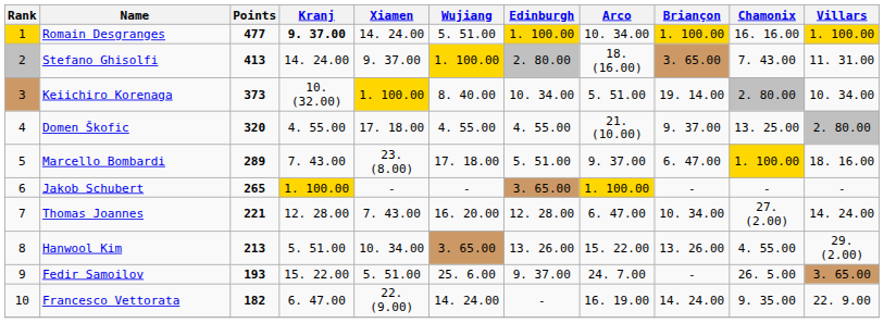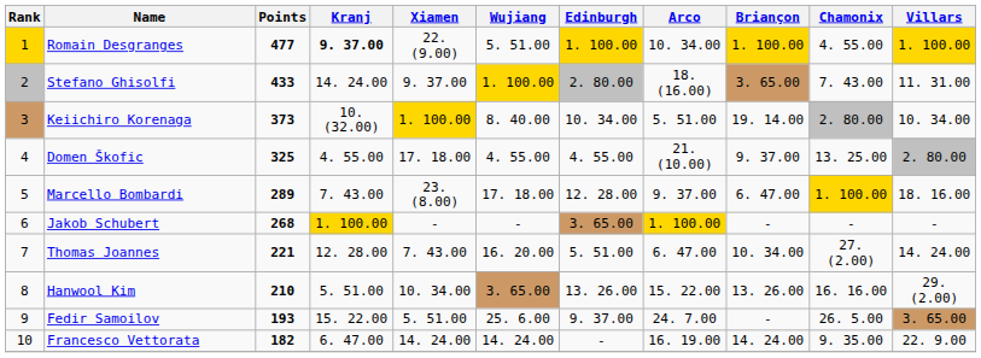 <table class="wikitable sortable">
 <tr>
 <th>Rank</th>
 <th width = "200">Name</th>
 <th>Points</th>
 <th width = "75" data-sort-type="number"><a href='#'>Kranj</a></th>
 <th width = "75" data-sort-type="number"><a href='#'>Xiamen</a></th>
 <th width = "75" data-sort-type="number"><a href='#'>Wujiang</a></th>
 <th width = "75" data-sort-type="number"><a href='#'>Edinburgh</a></th>
 <th width = "75" data-sort-type="number"><a href='#'>Arco</a></th>
 <th width = "75" data-sort-type="number"><a href='#'>Briançon</a></th>
 <th width = "75" data-sort-type="number"><a href='#'>Chamonix</a></th>
 <th width = "75" data-sort-type="number"><a href='#'>Villars</a></th>
 </tr>
 <tr>
 <td align="center" style="background: gold">1</td>
 <td> <a href='#'>Romain Desgranges</a></td>
 <td align="center"><strong>477</strong></td>
 <td align="center"><strong>9. 37.00</strong></td>
-<td align="center">14. 24.00</td>
+<td align="center">22. (9.00)</td>
 <td align="center">5. 51.00</td>
 <td align="center" style="background: gold">1. 100.00</td>
 <td align="center">10. 34.00</td>
 <td align="center" style="background: gold">1. 100.00</td>
-<td align="center">16. 16.00</td>
+<td align="center">4. 55.00</td>
 <td align="center" style="background: gold">1. 100.00</td>
 </tr>
 <tr>
 <td align="center" style="background: silver">2</td>
 <td> <a href='#'>Stefano Ghisolfi</a></td>
-<td align="center"><strong>413</strong></td>
+<td align="center"><strong>433</strong></td>
 <td align="center">14. 24.00</td>
 <td align="center">9. 37.00</td>
 <td align="center" style="background: gold">1. 100.00</td>
 <td align="center" style="background: silver">2. 80.00</td>
 <td align="center">18. (16.00)</td>
 <td align="center" style="background: #cc9966">3. 65.00</td>
 <td align="center">7. 43.00</td>
 <td align="center">11. 31.00</td>
 </tr>
 <tr>
 <td align="center" style="background: #cc9966">3</td>
 <td> <a href='#'>Keiichiro Korenaga</a></td>
 <td align="center"><strong>373</strong></td>
 <td align="center">10. (32.00)</td>
 <td align="center" style="background: gold">1. 100.00</td>
 <td align="center">8. 40.00</td>
 <td align="center">10. 34.00</td>
 <td align="center">5. 51.00</td>
 <td align="center">19. 14.00</td>
 <td align="center" style="background: silver">2. 80.00</td>
 <td align="center">10. 34.00</td>
 </tr>
 <tr>
 <td align="center">4</td>
 <td> <a href='#'>Domen Škofic</a></td>
-<td align="center"><strong>320</strong></td>
+<td align="center"><strong>325</strong></td>
 <td align="center">4. 55.00</td>
 <td align="center">17. 18.00</td>
 <td align="center">4. 55.00</td>
 <td align="center">4. 55.00</td>
 <td align="center">21. (10.00)</td>
 <td align="center">9. 37.00</td>
 <td align="center">13. 25.00</td>
 <td align="center" style="background: silver">2. 80.00</td>
 </tr>
 <tr>
 <td align="center">5</td>
 <td> <a href='#'>Marcello Bombardi</a></td>
 <td align="center"><strong>289</strong></td>
 <td align="center">7. 43.00</td>
 <td align="center">23. (8.00)</td>
 <td align="center">17. 18.00</td>
-<td align="center">5. 51.00</td>
+<td align="center">12. 28.00</td>
 <td align="center">9. 37.00</td>
 <td align="center">6. 47.00</td>
 <td align="center" style="background: gold">1. 100.00</td>
 <td align="center">18. 16.00</td>
 </tr>
 <tr>
 <td align="center">6</td>
 <td> <a href='#'>Jakob Schubert</a></td>
-<td align="center"><strong>265</strong></td>
+<td align="center"><strong>268</strong></td>
 <td align="center" style="background: gold">1. 100.00</td>
 <td align="center">-</td>
 <td align="center">-</td>
 <td align="center" style="background: #cc9966">3. 65.00</td>
 <td align="center" style="background: gold">1. 100.00</td>
 <td align="center">-</td>
 <td align="center">-</td>
 <td align="center">-</td>
 </tr>
 <tr>
 <td align="center">7</td>
 <td> <a href='#'>Thomas Joannes</a></td>
 <td align="center"><strong>221</strong></td>
 <td align="center">12. 28.00</td>
 <td align="center">7. 43.00</td>
 <td align="center">16. 20.00</td>
-<td align="center">12. 28.00</td>
+<td align="center">5. 51.00</td>
 <td align="center">6. 47.00</td>
 <td align="center">10. 34.00</td>
 <td align="center">27. (2.00)</td>
 <td align="center">14. 24.00</td>
 </tr>
 <tr>
 <td align="center">8</td>
 <td> <a href='#'>Hanwool Kim</a></td>
-<td align="center"><strong>213</strong></td>
+<td align="center"><strong>210</strong></td>
 <td align="center">5. 51.00</td>
 <td align="center">10. 34.00</td>
 <td align="center" style="background: #cc9966">3. 65.00</td>
 <td align="center">13. 26.00</td>
 <td align="center">15. 22.00</td>
 <td align="center">13. 26.00</td>
-<td align="center">4. 55.00</td>
+<td align="center">16. 16.00</td>
 <td align="center">29. (2.00)</td>
 </tr>
 <tr>
 <td align="center">9</td>
 <td> <a href='#'>Fedir Samoilov</a></td>
 <td align="center"><strong>193</strong></td>
 <td align="center">15. 22.00</td>
 <td align="center">5. 51.00</td>
 <td align="center">25. 6.00</td>
 <td align="center">9. 37.00</td>
 <td align="center">24. 7.00</td>
 <td align="center">-</td>
 <td align="center">26. 5.00</td>
 <td align="center" style="background: #cc9966">3. 65.00</td>
 </tr>
 <tr>
 <td align="center">10</td>
 <td> <a href='#'>Francesco Vettorata</a></td>
 <td align="center"><strong>182</strong></td>
 <td align="center">6. 47.00</td>
-<td align="center">22. (9.00)</td>
+<td align="center">14. 24.00</td>
 <td align="center">14. 24.00</td>
 <td align="center">-</td>
 <td align="center">16. 19.00</td>
 <td align="center">14. 24.00</td>
 <td align="center">9. 35.00</td>
 <td align="center">22. 9.00</td>
 </tr>
 <tr>
 </tr>
 </table>
